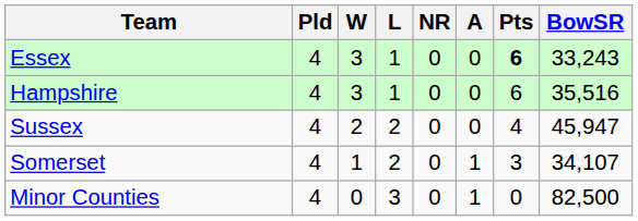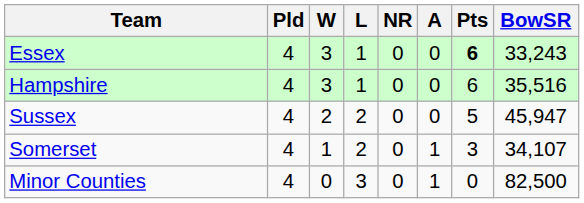 <table class="wikitable" style="text-align: center;">
 <tr>
 <th width=200>Team</th>
 <th width=20>Pld</th>
 <th width=20>W</th>
 <th width=20>L</th>
 <th width=20>NR</th>
 <th width=20>A</th>
 <th width=20>Pts</th>
 <th width=60><a href='#'>BowSR</a></th>
 </tr>
 <tr bgcolor="#ccffcc">
 <td align=left><a href='#'>Essex</a></td>
 <td>4</td>
 <td>3</td>
 <td>1</td>
 <td>0</td>
 <td>0</td>
 <td><strong>6</strong></td>
 <td>33,243</td>
 </tr>
 <tr bgcolor="#ccffcc">
 <td align=left><a href='#'>Hampshire</a></td>
 <td>4</td>
 <td>3</td>
 <td>1</td>
 <td>0</td>
 <td>0</td>
 <td>6</td>
 <td>35,516</td>
 </tr>
 <tr>
 <td align=left><a href='#'>Sussex</a></td>
 <td>4</td>
 <td>2</td>
 <td>2</td>
 <td>0</td>
 <td>0</td>
-<td>4</td>
+<td>5</td>
 <td>45,947</td>
 </tr>
 <tr>
 <td align=left><a href='#'>Somerset</a></td>
 <td>4</td>
 <td>1</td>
 <td>2</td>
 <td>0</td>
 <td>1</td>
 <td>3</td>
 <td>34,107</td>
 </tr>
 <tr>
 <td align=left><a href='#'>Minor Counties</a></td>
 <td>4</td>
 <td>0</td>
 <td>3</td>
 <td>0</td>
 <td>1</td>
 <td>0</td>
 <td>82,500</td>
 </tr>
 </table>
